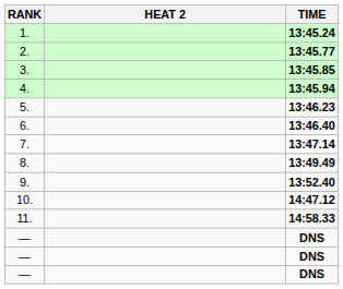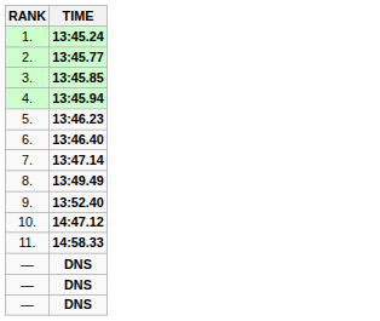 <table class="wikitable" style="border-collapse: collapse; font-size: 90%;">
 <tr>
 <th>RANK</th>
-<th align="center" style="width: 20em">HEAT 2</th>
 <th>TIME</th>
 </tr>
 <tr style="background:#ccffcc;">
 <td align="center">1.</td>
-<td></td>
 <td align="center"><strong>13:45.24</strong></td>
 </tr>
 <tr style="background:#ccffcc;">
 <td align="center">2.</td>
-<td></td>
 <td align="center"><strong>13:45.77</strong></td>
 </tr>
 <tr style="background:#ccffcc;">
 <td align="center">3.</td>
-<td></td>
 <td align="center"><strong>13:45.85</strong></td>
 </tr>
 <tr style="background:#ccffcc;">
 <td align="center">4.</td>
-<td></td>
 <td align="center"><strong>13:45.94</strong></td>
 </tr>
 <tr>
 <td align="center">5.</td>
-<td></td>
 <td align="center"><strong>13:46.23</strong></td>
 </tr>
 <tr>
 <td align="center">6.</td>
-<td></td>
 <td align="center"><strong>13:46.40</strong></td>
 </tr>
 <tr>
 <td align="center">7.</td>
-<td></td>
 <td align="center"><strong>13:47.14</strong></td>
 </tr>
 <tr>
 <td align="center">8.</td>
-<td></td>
 <td align="center"><strong>13:49.49</strong></td>
 </tr>
 <tr>
 <td align="center">9.</td>
-<td></td>
 <td align="center"><strong>13:52.40</strong></td>
 </tr>
 <tr>
 <td align="center">10.</td>
-<td></td>
 <td align="center"><strong>14:47.12</strong></td>
 </tr>
 <tr>
 <td align="center">11.</td>
-<td></td>
 <td align="center"><strong>14:58.33</strong></td>
 </tr>
 <tr>
 <td align="center">—</td>
-<td></td>
 <td align="center"><strong>DNS</strong></td>
 </tr>
 <tr>
 <td align="center">—</td>
-<td></td>
 <td align="center"><strong>DNS</strong></td>
 </tr>
 <tr>
 <td align="center">—</td>
-<td></td>
 <td align="center"><strong>DNS</strong></td>
 </tr>
 </table>
